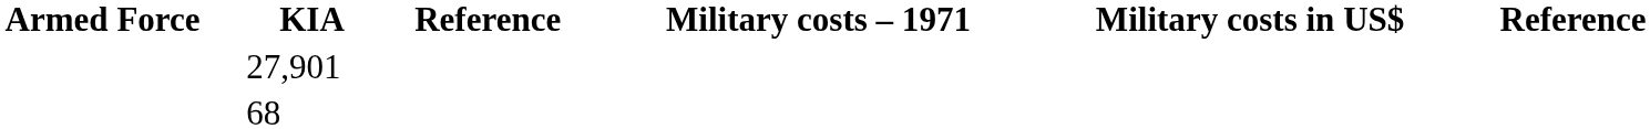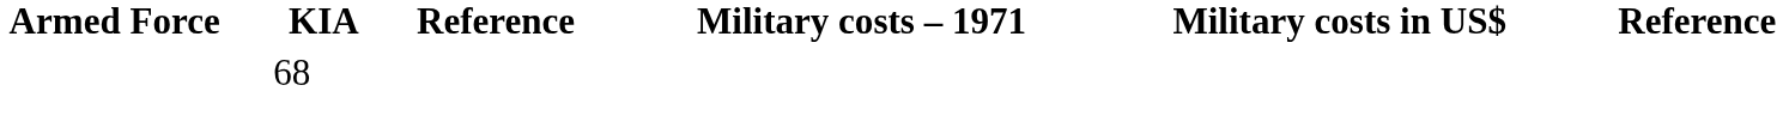 <table width="800px">
 <tr>
 <th>Armed Force</th>
 <th>KIA</th>
 <th>Reference</th>
 <th></th>
 <th>Military costs – 1971</th>
 <th>Military costs in  US$</th>
 <th>Reference</th>
-</tr>
-<tr>
-<td></td>
-<td>27,901</td>
-<td></td>
-<td></td>
-<td></td>
-<td></td>
-<td></td>
 </tr>
 <tr>
 <td></td>
 <td>68</td>
 <td></td>
 <td></td>
 <td></td>
 <td></td>
 <td></td>
 </tr>
 <tr>
 <td></td>
 <td></td>
 <td></td>
 <td></td>
 <td></td>
 <td></td>
 <td></td>
 </tr>
 </table>
